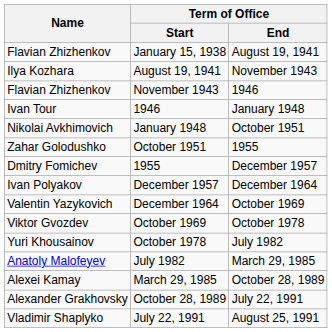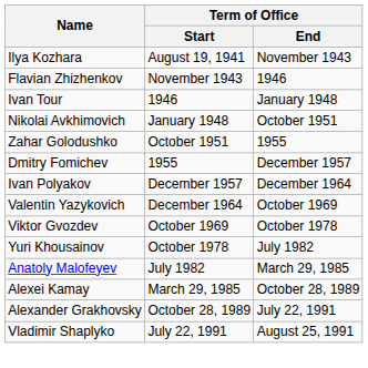 <table class="wikitable">
 <tr>
 <th rowspan="2">Name</th>
 <th colspan="2">Term of Office</th>
 </tr>
 <tr>
 <th>Start</th>
 <th>End</th>
-</tr>
-<tr>
-<td>Flavian Zhizhenkov</td>
-<td>January 15, 1938</td>
-<td>August 19, 1941</td>
 </tr>
 <tr>
 <td>Ilya Kozhara</td>
 <td>August 19, 1941</td>
 <td>November 1943</td>
 </tr>
 <tr>
 <td>Flavian Zhizhenkov</td>
 <td>November 1943</td>
 <td>1946</td>
 </tr>
 <tr>
 <td>Ivan Tour</td>
 <td>1946</td>
 <td>January 1948</td>
 </tr>
 <tr>
 <td>Nikolai Avkhimovich</td>
 <td>January 1948</td>
 <td>October 1951</td>
 </tr>
 <tr>
 <td>Zahar Golodushko</td>
 <td>October 1951</td>
 <td>1955</td>
 </tr>
 <tr>
 <td>Dmitry Fomichev</td>
 <td>1955</td>
 <td>December 1957</td>
 </tr>
 <tr>
 <td>Ivan Polyakov</td>
 <td>December 1957</td>
 <td>December 1964</td>
 </tr>
 <tr>
 <td>Valentin Yazykovich</td>
 <td>December 1964</td>
 <td>October 1969</td>
 </tr>
 <tr>
 <td>Viktor Gvozdev</td>
 <td>October 1969</td>
 <td>October 1978</td>
 </tr>
 <tr>
 <td>Yuri Khousainov</td>
 <td>October 1978</td>
 <td>July 1982</td>
 </tr>
 <tr>
 <td><a href='#'>Anatoly Malofeyev</a></td>
 <td>July 1982</td>
 <td>March 29, 1985</td>
 </tr>
 <tr>
 <td>Alexei Kamay</td>
 <td>March 29, 1985</td>
 <td>October 28, 1989</td>
 </tr>
 <tr>
 <td>Alexander Grakhovsky</td>
 <td>October 28, 1989</td>
 <td>July 22, 1991</td>
 </tr>
 <tr>
 <td>Vladimir Shaplyko</td>
 <td>July 22, 1991</td>
 <td>August 25, 1991</td>
 </tr>
 </table>
